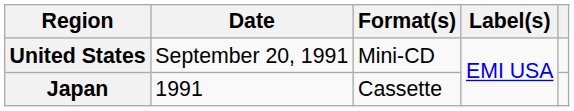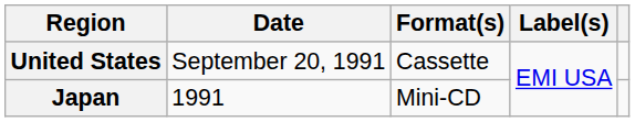 <table class="wikitable plainrowheaders">
 <tr>
 <th scope="col">Region</th>
 <th scope="col">Date</th>
 <th scope="col">Format(s)</th>
 <th scope="col">Label(s)</th>
 <th scope="col"></th>
 </tr>
 <tr>
 <th scope="row">United States</th>
 <td>September 20, 1991</td>
-<td>Mini-CD</td>
+<td>Cassette</td>
 <td rowspan="2"><a href='#'>EMI USA</a></td>
 <td></td>
 </tr>
 <tr>
 <th scope="row">Japan</th>
 <td>1991</td>
-<td>Cassette</td>
+<td>Mini-CD</td>
 <td></td>
 </tr>
 </table>
